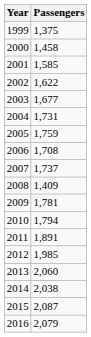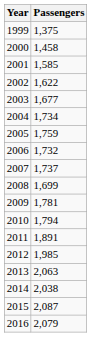 <table class="wikitable">
 <tr>
 <th>Year</th>
 <th>Passengers</th>
 </tr>
 <tr>
 <td>1999</td>
 <td>1,375</td>
 </tr>
 <tr>
 <td>2000</td>
 <td>1,458</td>
 </tr>
 <tr>
 <td>2001</td>
 <td>1,585</td>
 </tr>
 <tr>
 <td>2002</td>
 <td>1,622</td>
 </tr>
 <tr>
 <td>2003</td>
 <td>1,677</td>
 </tr>
 <tr>
 <td>2004</td>
-<td>1,731</td>
+<td>1,734</td>
 </tr>
 <tr>
 <td>2005</td>
 <td>1,759</td>
 </tr>
 <tr>
 <td>2006</td>
-<td>1,708</td>
+<td>1,732</td>
 </tr>
 <tr>
 <td>2007</td>
 <td>1,737</td>
 </tr>
 <tr>
 <td>2008</td>
-<td>1,409</td>
+<td>1,699</td>
 </tr>
 <tr>
 <td>2009</td>
 <td>1,781</td>
 </tr>
 <tr>
 <td>2010</td>
 <td>1,794</td>
 </tr>
 <tr>
 <td>2011</td>
 <td>1,891</td>
 </tr>
 <tr>
 <td>2012</td>
 <td>1,985</td>
 </tr>
 <tr>
 <td>2013</td>
-<td>2,060</td>
+<td>2,063</td>
 </tr>
 <tr>
 <td>2014</td>
 <td>2,038</td>
 </tr>
 <tr>
 <td>2015</td>
 <td>2,087</td>
 </tr>
 <tr>
 <td>2016</td>
 <td>2,079</td>
 </tr>
 </table>
